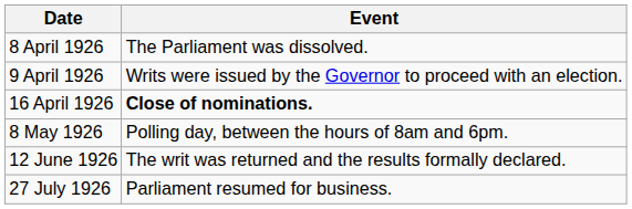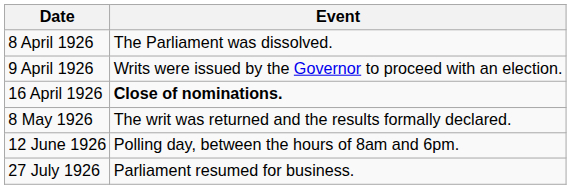 <table class="wikitable">
 <tr>
 <th>Date</th>
 <th>Event</th>
 </tr>
 <tr>
 <td>8 April 1926</td>
 <td>The Parliament was dissolved.</td>
 </tr>
 <tr>
 <td>9 April 1926</td>
 <td>Writs were issued by the <a href='#'>Governor</a> to proceed with an election.</td>
 </tr>
 <tr>
 <td>16 April 1926</td>
 <td><strong>Close of nominations.</strong></td>
 </tr>
 <tr>
 <td>8 May 1926</td>
-<td>Polling day, between the hours of 8am and 6pm.</td>
+<td>The writ was returned and the results formally declared.</td>
 </tr>
 <tr>
 <td>12 June 1926</td>
-<td>The writ was returned and the results formally declared.</td>
+<td>Polling day, between the hours of 8am and 6pm.</td>
 </tr>
 <tr>
 <td>27 July 1926</td>
 <td>Parliament resumed for business.</td>
 </tr>
 </table>
